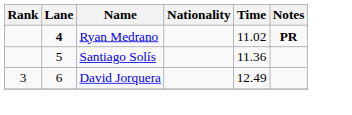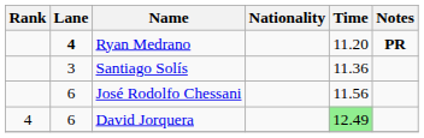 <table class="wikitable sortable" style="text-align:center">
 <tr>
 <th>Rank</th>
 <th>Lane</th>
 <th>Name</th>
 <th>Nationality</th>
 <th>Time</th>
 <th>Notes</th>
 </tr>
 <tr>
 <td></td>
 <td><strong>4</strong></td>
 <td align=left><a href='#'>Ryan Medrano</a></td>
 <td align=left></td>
-<td>11.02</td>
+<td>11.20</td>
 <td><strong>PR</strong></td>
 </tr>
 <tr>
 <td></td>
-<td>5</td>
+<td>3</td>
 <td align=left><a href='#'>Santiago Solís</a></td>
 <td align=left></td>
 <td>11.36</td>
 <td></td>
 </tr>
 <tr>
-<td>3</td>
+<td></td>
+<td>6</td>
+<td align=left><a href='#'>José Rodolfo Chessani</a></td>
+<td align=left></td>
+<td>11.56</td>
+<td></td>
+</tr>
+<tr>
+<td>4</td>
 <td>6</td>
 <td align=left><a href='#'>David Jorquera</a></td>
 <td align=left></td>
-<td>12.49</td>
+<td style="background: lightgreen;">12.49</td>
 <td></td>
 </tr>
 <tr>
 </tr>
 </table>
